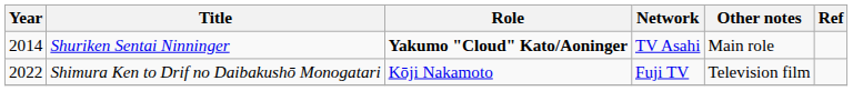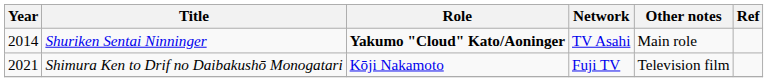 <table class="wikitable">
 <tr>
 <th>Year</th>
 <th>Title</th>
 <th>Role</th>
 <th>Network</th>
 <th>Other notes</th>
 <th>Ref</th>
 </tr>
 <tr>
 <td>2014</td>
 <td><em><a href='#'>Shuriken Sentai Ninninger</a></em></td>
 <td><strong>Yakumo "Cloud" Kato/Aoninger</strong></td>
 <td><a href='#'>TV Asahi</a></td>
 <td>Main role</td>
 <td></td>
 </tr>
 <tr>
-<td>2022</td>
+<td>2021</td>
 <td><em>Shimura Ken to Drif no Daibakushō Monogatari</em></td>
 <td><a href='#'>Kōji Nakamoto</a></td>
 <td><a href='#'>Fuji TV</a></td>
 <td>Television film</td>
 <td></td>
 </tr>
 <tr>
 </tr>
 </table>
